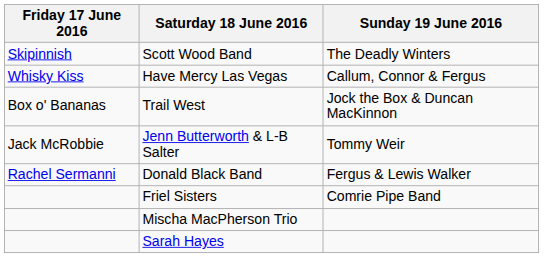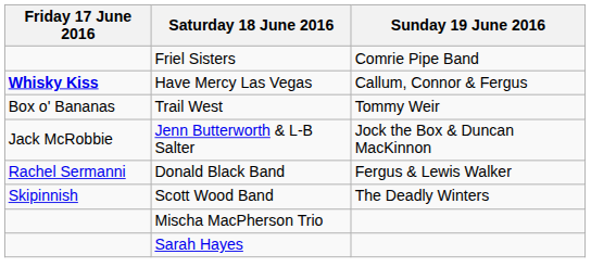 <table class="wikitable">
 <tr>
 <th>Friday 17 June 2016</th>
 <th>Saturday 18 June 2016</th>
 <th>Sunday 19 June 2016</th>
 </tr>
 <tr>
-<td><a href='#'>Skipinnish</a></td>
-<td>Scott Wood Band</td>
-<td>The Deadly Winters</td>
+<td></td>
+<td>Friel Sisters</td>
+<td>Comrie Pipe Band</td>
 </tr>
 <tr>
-<td><a href='#'>Whisky Kiss</a></td>
+<td><strong><a href='#'>Whisky Kiss</a></strong></td>
 <td>Have Mercy Las Vegas</td>
 <td>Callum, Connor & Fergus</td>
 </tr>
 <tr>
 <td>Box o' Bananas</td>
 <td>Trail West</td>
-<td>Jock the Box & Duncan MacKinnon</td>
+<td>Tommy Weir</td>
 </tr>
 <tr>
 <td>Jack McRobbie</td>
 <td><a href='#'>Jenn Butterworth</a> & L-B Salter</td>
-<td>Tommy Weir</td>
+<td>Jock the Box & Duncan MacKinnon</td>
 </tr>
 <tr>
 <td><a href='#'>Rachel Sermanni</a></td>
 <td>Donald Black Band</td>
 <td>Fergus & Lewis Walker</td>
 </tr>
 <tr>
-<td></td>
-<td>Friel Sisters</td>
-<td>Comrie Pipe Band</td>
+<td><a href='#'>Skipinnish</a></td>
+<td>Scott Wood Band</td>
+<td>The Deadly Winters</td>
 </tr>
 <tr>
 <td></td>
 <td>Mischa MacPherson Trio</td>
 <td></td>
 </tr>
 <tr>
 <td></td>
 <td><a href='#'>Sarah Hayes</a></td>
 <td></td>
 </tr>
 </table>
